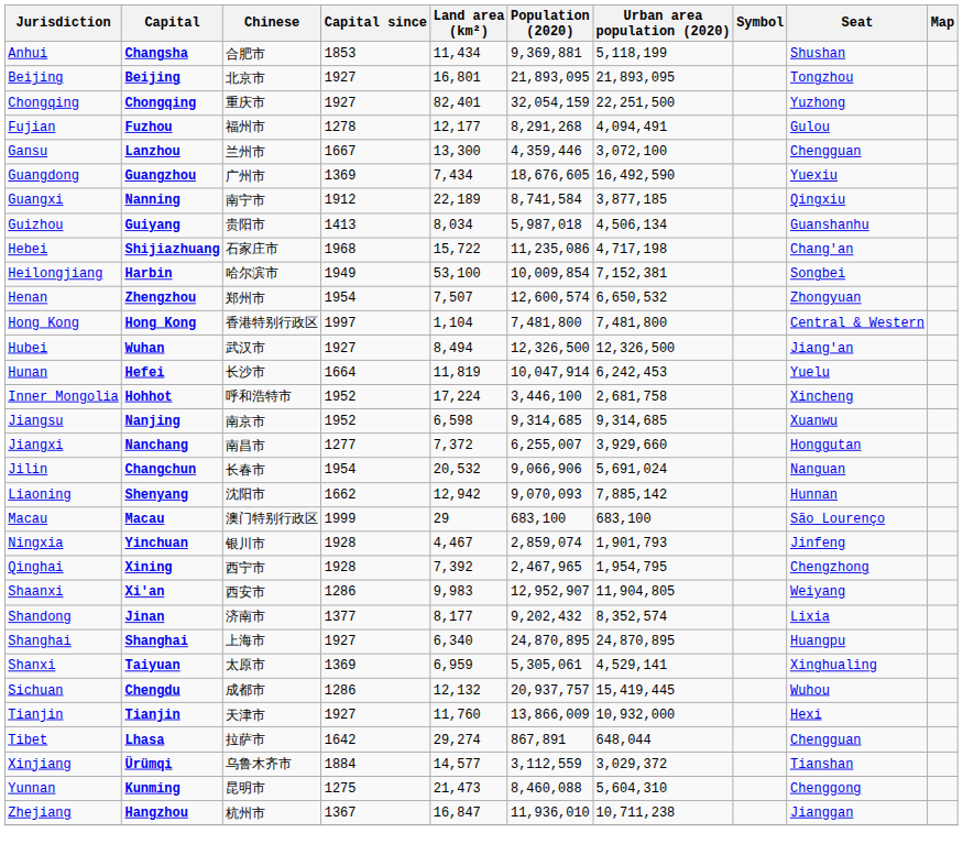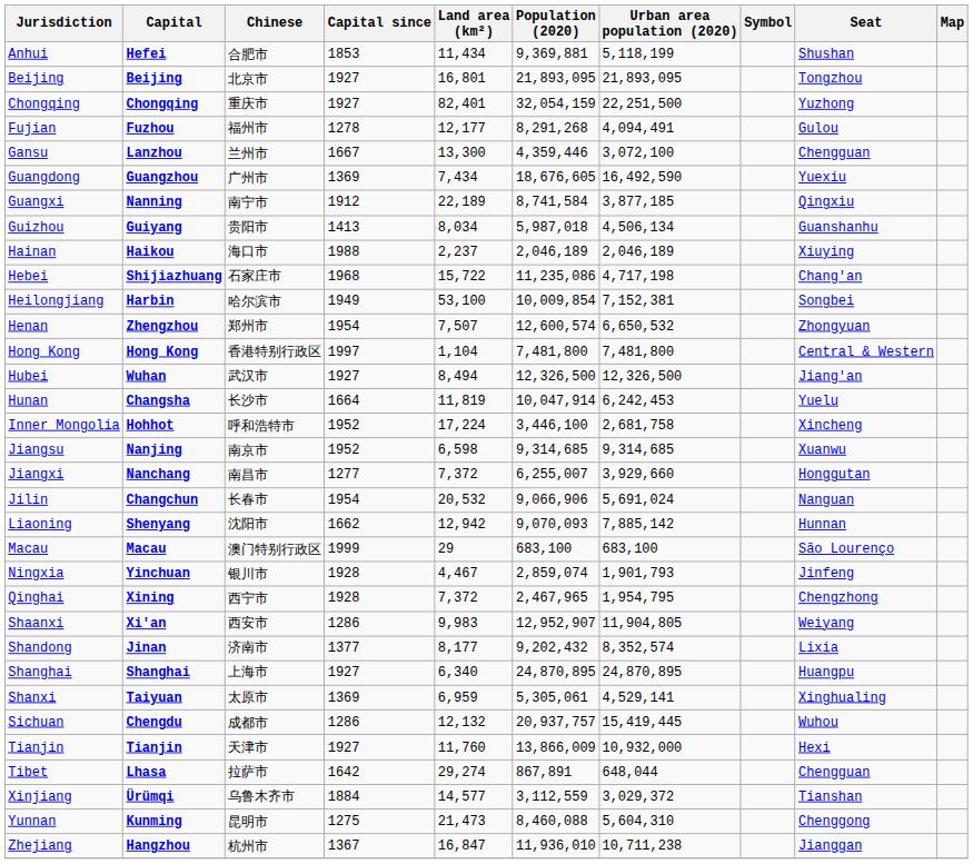 <table class="wikitable sortable">
 <tr>
 <th align="left">Jurisdiction</th>
 <th align="left">Capital</th>
 <th align="left">Chinese</th>
 <th align="left">Capital since</th>
 <th align="left">Land area<br>(km²)</th>
 <th align="left">Population<br>(2020)</th>
 <th align="left">Urban area<br>population (2020)</th>
 <th align="left">Symbol</th>
 <th align="left">Seat</th>
 <th align="left" class="unsortable">Map</th>
 </tr>
 <tr>
 <td><a href='#'>Anhui</a></td>
-<td><strong><a href='#'>Changsha</a></strong></td>
+<td><strong><a href='#'>Hefei</a></strong></td>
 <td>合肥市</td>
 <td>1853</td>
 <td>11,434</td>
 <td>9,369,881</td>
 <td>5,118,199</td>
 <td><span></span></td>
 <td><a href='#'>Shushan</a></td>
 <td></td>
 </tr>
 <tr>
 <td><a href='#'>Beijing</a><br></td>
 <td><strong><a href='#'>Beijing</a></strong></td>
 <td>北京市</td>
 <td>1927</td>
 <td>16,801</td>
 <td>21,893,095</td>
 <td>21,893,095</td>
 <td><span></span></td>
 <td><a href='#'>Tongzhou</a></td>
 <td></td>
 </tr>
 <tr>
 <td><a href='#'>Chongqing</a><br></td>
 <td><strong><a href='#'>Chongqing</a></strong></td>
 <td>重庆市</td>
 <td>1927</td>
 <td>82,401</td>
 <td>32,054,159</td>
 <td>22,251,500</td>
 <td><span></span></td>
 <td><a href='#'>Yuzhong</a></td>
 <td></td>
 </tr>
 <tr>
 <td><a href='#'>Fujian</a></td>
 <td><strong><a href='#'>Fuzhou</a></strong></td>
 <td>福州市</td>
 <td>1278</td>
 <td>12,177</td>
 <td>8,291,268</td>
 <td>4,094,491</td>
 <td><span></span></td>
 <td><a href='#'>Gulou</a></td>
 <td></td>
 </tr>
 <tr>
 <td><a href='#'>Gansu</a></td>
 <td><strong><a href='#'>Lanzhou</a></strong></td>
 <td>兰州市</td>
 <td>1667</td>
 <td>13,300</td>
 <td>4,359,446</td>
 <td>3,072,100</td>
 <td><span></span></td>
 <td><a href='#'>Chengguan</a></td>
 <td></td>
 </tr>
 <tr>
 <td><a href='#'>Guangdong</a></td>
 <td><strong><a href='#'>Guangzhou</a></strong></td>
 <td>广州市</td>
 <td>1369</td>
 <td>7,434</td>
 <td>18,676,605</td>
 <td>16,492,590</td>
 <td><span></span></td>
 <td><a href='#'>Yuexiu</a></td>
 <td></td>
 </tr>
 <tr>
 <td><a href='#'>Guangxi</a><br></td>
 <td><strong><a href='#'>Nanning</a></strong></td>
 <td>南宁市</td>
 <td>1912</td>
 <td>22,189</td>
 <td>8,741,584</td>
 <td>3,877,185</td>
 <td><span></span></td>
 <td><a href='#'>Qingxiu</a></td>
 <td></td>
 </tr>
 <tr>
 <td><a href='#'>Guizhou</a></td>
 <td><strong><a href='#'>Guiyang</a></strong></td>
 <td>贵阳市</td>
 <td>1413</td>
 <td>8,034</td>
 <td>5,987,018</td>
 <td>4,506,134</td>
 <td><span></span></td>
 <td><a href='#'>Guanshanhu</a></td>
 <td></td>
 </tr>
 <tr>
+<td><a href='#'>Hainan</a></td>
+<td><strong><a href='#'>Haikou</a></strong></td>
+<td>海口市</td>
+<td>1988</td>
+<td>2,237</td>
+<td>2,046,189</td>
+<td>2,046,189</td>
+<td><span></span></td>
+<td><a href='#'>Xiuying</a></td>
+<td></td>
+</tr>
+<tr>
 <td><a href='#'>Hebei</a></td>
 <td><strong><a href='#'>Shijiazhuang</a></strong></td>
 <td>石家庄市</td>
 <td>1968</td>
 <td>15,722</td>
 <td>11,235,086</td>
 <td>4,717,198</td>
 <td><span></span></td>
 <td><a href='#'>Chang'an</a></td>
 <td></td>
 </tr>
 <tr>
 <td><a href='#'>Heilongjiang</a></td>
 <td><strong><a href='#'>Harbin</a></strong></td>
 <td>哈尔滨市</td>
 <td>1949</td>
 <td>53,100</td>
 <td>10,009,854</td>
 <td>7,152,381</td>
 <td><span></span></td>
 <td><a href='#'>Songbei</a></td>
 <td></td>
 </tr>
 <tr>
 <td><a href='#'>Henan</a></td>
 <td><strong><a href='#'>Zhengzhou</a></strong></td>
 <td>郑州市</td>
 <td>1954</td>
 <td>7,507</td>
 <td>12,600,574</td>
 <td>6,650,532</td>
 <td><span></span></td>
 <td><a href='#'>Zhongyuan</a></td>
 <td></td>
 </tr>
 <tr>
 <td><a href='#'>Hong Kong</a><br></td>
 <td><strong><a href='#'>Hong Kong</a></strong></td>
 <td>香港特别行政区</td>
 <td>1997</td>
 <td>1,104</td>
 <td>7,481,800</td>
 <td>7,481,800</td>
 <td><span></span></td>
 <td><a href='#'>Central & Western</a></td>
 <td></td>
 </tr>
 <tr>
 <td><a href='#'>Hubei</a></td>
 <td><strong><a href='#'>Wuhan</a></strong></td>
 <td>武汉市</td>
 <td>1927</td>
 <td>8,494</td>
 <td>12,326,500</td>
 <td>12,326,500</td>
 <td><span></span></td>
 <td><a href='#'>Jiang'an</a></td>
 <td></td>
 </tr>
 <tr>
 <td><a href='#'>Hunan</a></td>
-<td><strong><a href='#'>Hefei</a></strong></td>
+<td><strong><a href='#'>Changsha</a></strong></td>
 <td>长沙市</td>
 <td>1664</td>
 <td>11,819</td>
 <td>10,047,914</td>
 <td>6,242,453</td>
 <td><span></span></td>
 <td><a href='#'>Yuelu</a></td>
 <td></td>
 </tr>
 <tr>
 <td><a href='#'>Inner Mongolia</a><br></td>
 <td><strong><a href='#'>Hohhot</a></strong></td>
 <td>呼和浩特市</td>
 <td>1952</td>
 <td>17,224</td>
 <td>3,446,100</td>
 <td>2,681,758</td>
 <td><span></span></td>
 <td><a href='#'>Xincheng</a></td>
 <td></td>
 </tr>
 <tr>
 <td><a href='#'>Jiangsu</a></td>
 <td><strong><a href='#'>Nanjing</a></strong></td>
 <td>南京市</td>
 <td>1952</td>
 <td>6,598</td>
 <td>9,314,685</td>
 <td>9,314,685</td>
 <td><span></span></td>
 <td><a href='#'>Xuanwu</a></td>
 <td></td>
 </tr>
 <tr>
 <td><a href='#'>Jiangxi</a></td>
 <td><strong><a href='#'>Nanchang</a></strong></td>
 <td>南昌市</td>
 <td>1277</td>
 <td>7,372</td>
 <td>6,255,007</td>
 <td>3,929,660</td>
 <td><span></span></td>
 <td><a href='#'>Honggutan</a></td>
 <td></td>
 </tr>
 <tr>
 <td><a href='#'>Jilin</a></td>
 <td><strong><a href='#'>Changchun</a></strong></td>
 <td>长春市</td>
 <td>1954</td>
 <td>20,532</td>
 <td>9,066,906</td>
 <td>5,691,024</td>
 <td><span></span></td>
 <td><a href='#'>Nanguan</a></td>
 <td></td>
 </tr>
 <tr>
 <td><a href='#'>Liaoning</a></td>
 <td><strong><a href='#'>Shenyang</a></strong></td>
 <td>沈阳市</td>
 <td>1662</td>
 <td>12,942</td>
 <td>9,070,093</td>
 <td>7,885,142</td>
 <td><span></span></td>
 <td><a href='#'>Hunnan</a></td>
 <td></td>
 </tr>
 <tr>
 <td><a href='#'>Macau</a><br></td>
 <td><strong><a href='#'>Macau</a></strong></td>
 <td>澳门特别行政区</td>
 <td>1999</td>
 <td>29</td>
 <td>683,100</td>
 <td>683,100</td>
 <td><span></span></td>
 <td><a href='#'>São Lourenço</a></td>
 <td></td>
 </tr>
 <tr>
 <td><a href='#'>Ningxia</a><br></td>
 <td><strong><a href='#'>Yinchuan</a></strong></td>
 <td>银川市</td>
 <td>1928</td>
 <td>4,467</td>
 <td>2,859,074</td>
 <td>1,901,793</td>
 <td><span></span></td>
 <td><a href='#'>Jinfeng</a></td>
 <td></td>
 </tr>
 <tr>
 <td><a href='#'>Qinghai</a></td>
 <td><strong><a href='#'>Xining</a></strong></td>
 <td>西宁市</td>
 <td>1928</td>
-<td>7,392</td>
+<td>7,372</td>
 <td>2,467,965</td>
 <td>1,954,795</td>
 <td><span></span></td>
 <td><a href='#'>Chengzhong</a></td>
 <td></td>
 </tr>
 <tr>
 <td><a href='#'>Shaanxi</a></td>
 <td><strong><a href='#'>Xi'an</a></strong></td>
 <td>西安市</td>
 <td>1286</td>
 <td>9,983</td>
 <td>12,952,907</td>
 <td>11,904,805</td>
 <td><span></span></td>
 <td><a href='#'>Weiyang</a></td>
 <td></td>
 </tr>
 <tr>
 <td><a href='#'>Shandong</a></td>
 <td><strong><a href='#'>Jinan</a></strong></td>
 <td>济南市</td>
 <td>1377</td>
 <td>8,177</td>
 <td>9,202,432</td>
 <td>8,352,574</td>
 <td><span></span></td>
 <td><a href='#'>Lixia</a></td>
 <td></td>
 </tr>
 <tr>
 <td><a href='#'>Shanghai</a><br></td>
 <td><strong><a href='#'>Shanghai</a></strong></td>
 <td>上海市</td>
 <td>1927</td>
 <td>6,340</td>
 <td>24,870,895</td>
 <td>24,870,895</td>
 <td><span></span></td>
 <td><a href='#'>Huangpu</a></td>
 <td></td>
 </tr>
 <tr>
 <td><a href='#'>Shanxi</a></td>
 <td><strong><a href='#'>Taiyuan</a></strong></td>
 <td>太原市</td>
 <td>1369</td>
 <td>6,959</td>
 <td>5,305,061</td>
 <td>4,529,141</td>
 <td><span></span></td>
 <td><a href='#'>Xinghualing</a></td>
 <td></td>
 </tr>
 <tr>
 <td><a href='#'>Sichuan</a></td>
 <td><strong><a href='#'>Chengdu</a></strong></td>
 <td>成都市</td>
 <td>1286</td>
 <td>12,132</td>
 <td>20,937,757</td>
 <td>15,419,445</td>
 <td><span></span></td>
 <td><a href='#'>Wuhou</a></td>
 <td></td>
 </tr>
 <tr>
 <td><a href='#'>Tianjin</a><br></td>
 <td><strong><a href='#'>Tianjin</a></strong></td>
 <td>天津市</td>
 <td>1927</td>
 <td>11,760</td>
 <td>13,866,009</td>
 <td>10,932,000</td>
 <td><span></span></td>
 <td><a href='#'>Hexi</a></td>
 <td></td>
 </tr>
 <tr>
 <td><a href='#'>Tibet</a><br></td>
 <td><strong><a href='#'>Lhasa</a></strong></td>
 <td>拉萨市</td>
 <td>1642</td>
 <td>29,274</td>
 <td>867,891</td>
 <td>648,044</td>
 <td><span></span></td>
 <td><a href='#'>Chengguan</a></td>
 <td></td>
 </tr>
 <tr>
 <td><a href='#'>Xinjiang</a><br></td>
 <td><strong><a href='#'>Ürümqi</a></strong></td>
 <td>乌鲁木齐市</td>
 <td>1884</td>
 <td>14,577</td>
 <td>3,112,559</td>
 <td>3,029,372</td>
 <td><span></span></td>
 <td><a href='#'>Tianshan</a></td>
 <td></td>
 </tr>
 <tr>
 <td><a href='#'>Yunnan</a></td>
 <td><strong><a href='#'>Kunming</a></strong></td>
 <td>昆明市</td>
 <td>1275</td>
 <td>21,473</td>
 <td>8,460,088</td>
 <td>5,604,310</td>
 <td><span></span></td>
 <td><a href='#'>Chenggong</a></td>
 <td></td>
 </tr>
 <tr>
 <td><a href='#'>Zhejiang</a></td>
 <td><strong><a href='#'>Hangzhou</a></strong></td>
 <td>杭州市</td>
 <td>1367</td>
 <td>16,847</td>
 <td>11,936,010</td>
 <td>10,711,238</td>
 <td><span></span></td>
 <td><a href='#'>Jianggan</a></td>
 <td></td>
 </tr>
 <tr class="sortbottom">
 </tr>
 </table>
